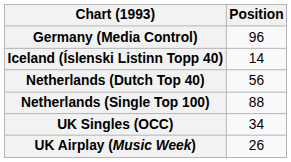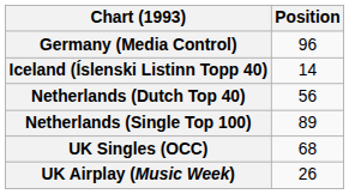 <table class="wikitable sortable plainrowheaders" style="text-align:center">
 <tr>
 <th>Chart (1993)</th>
 <th>Position</th>
 </tr>
 <tr>
 <th scope="row">Germany (Media Control)</th>
 <td>96</td>
 </tr>
 <tr>
 <th scope="row">Iceland (Íslenski Listinn Topp 40)</th>
 <td>14</td>
 </tr>
 <tr>
 <th scope="row">Netherlands (Dutch Top 40)</th>
 <td>56</td>
 </tr>
 <tr>
 <th scope="row">Netherlands (Single Top 100)</th>
-<td>88</td>
+<td>89</td>
 </tr>
 <tr>
 <th scope="row">UK Singles (OCC)</th>
-<td>34</td>
+<td>68</td>
 </tr>
 <tr>
 <th scope="row">UK Airplay (<em>Music Week</em>)</th>
 <td>26</td>
 </tr>
 </table>
